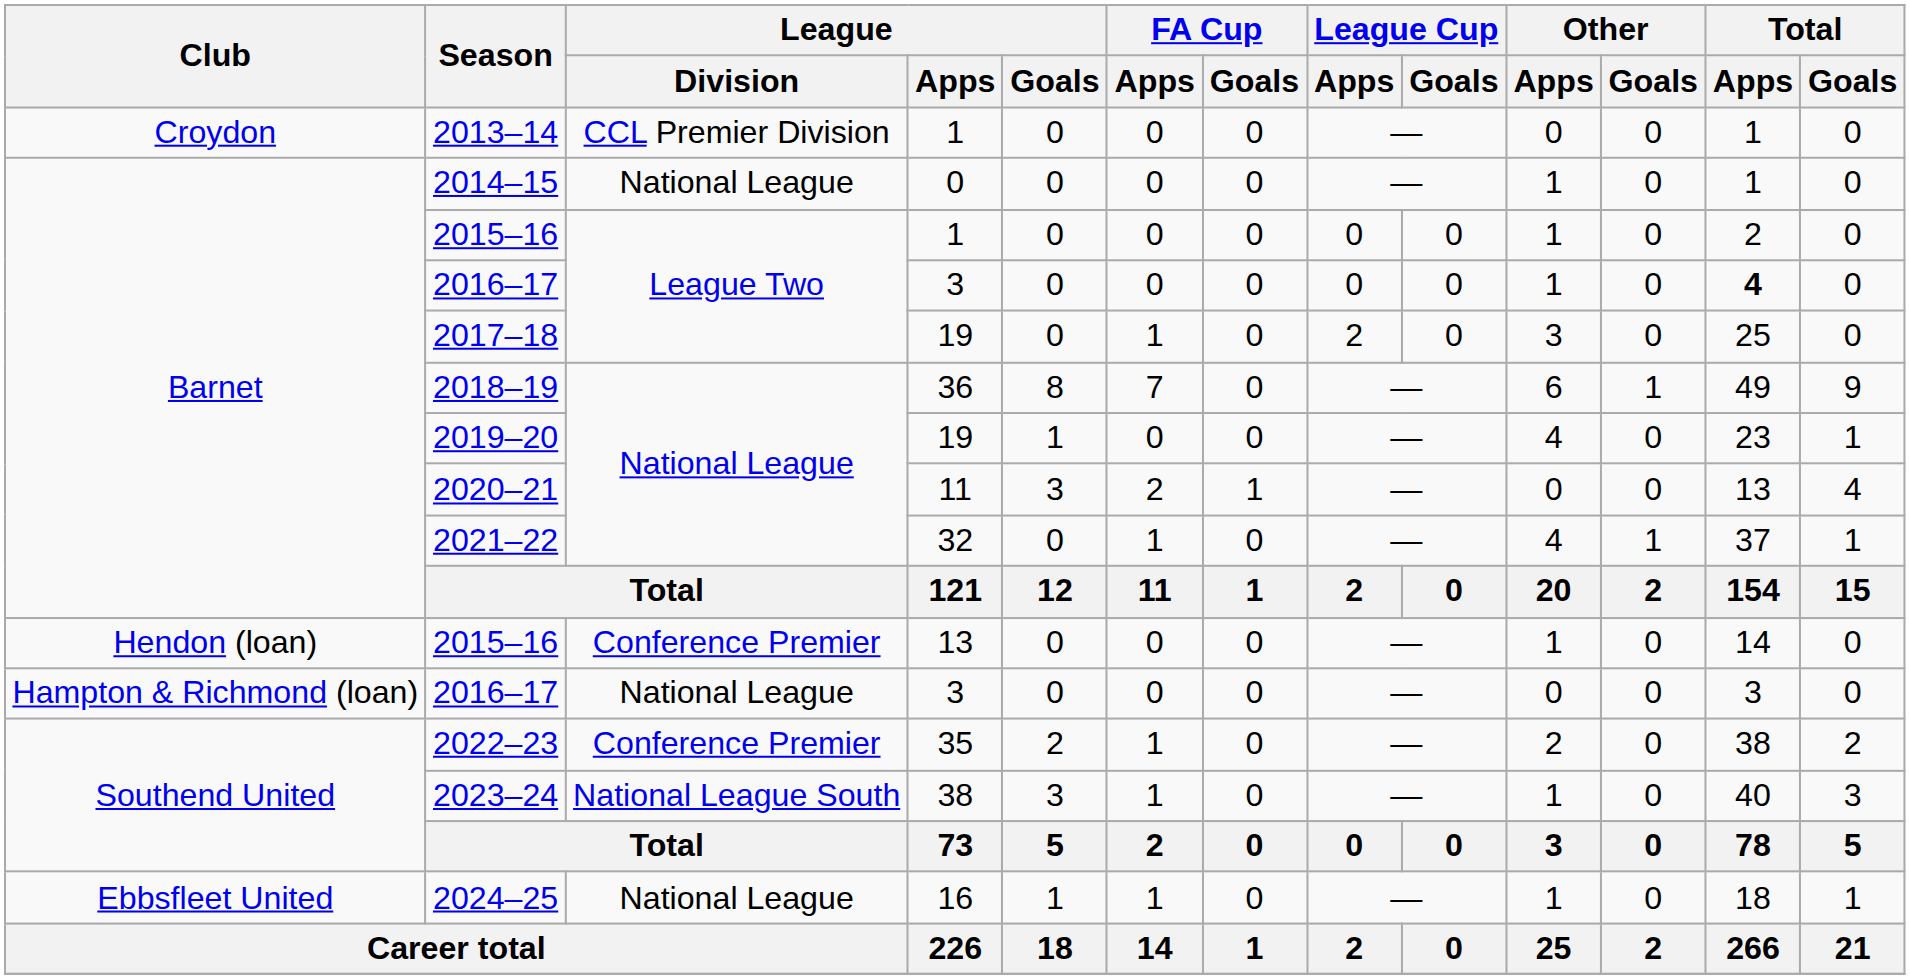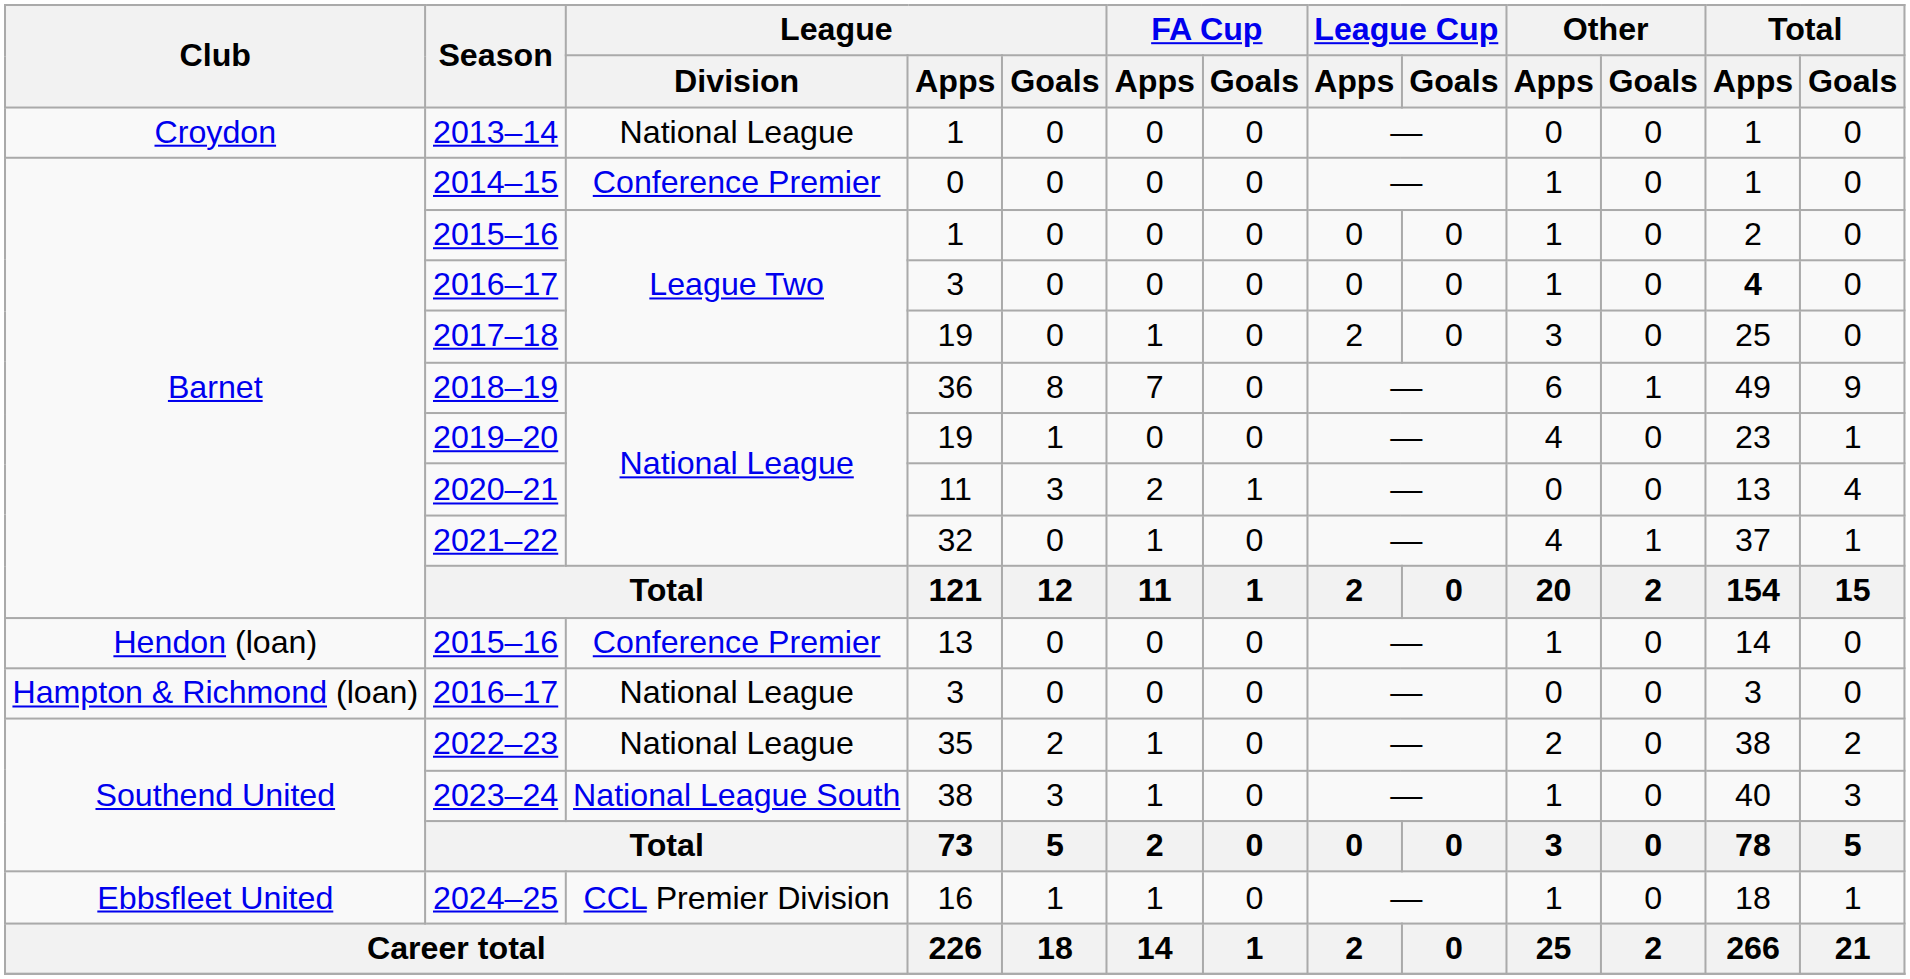 <table class="wikitable" style="text-align:center">
 <tr>
 <th rowspan=2>Club</th>
 <th rowspan=2>Season</th>
 <th colspan=3>League</th>
 <th colspan=2><a href='#'>FA Cup</a></th>
 <th colspan=2><a href='#'>League Cup</a></th>
 <th colspan=2>Other</th>
 <th colspan=2>Total</th>
 </tr>
 <tr>
 <th>Division</th>
 <th>Apps</th>
 <th>Goals</th>
 <th>Apps</th>
 <th>Goals</th>
 <th>Apps</th>
 <th>Goals</th>
 <th>Apps</th>
 <th>Goals</th>
 <th>Apps</th>
 <th>Goals</th>
 </tr>
 <tr>
 <td><a href='#'>Croydon</a></td>
 <td><a href='#'>2013–14</a></td>
-<td><a href='#'>CCL</a> Premier Division</td>
+<td>National League</td>
 <td>1</td>
 <td>0</td>
 <td>0</td>
 <td>0</td>
 <td colspan="2">—</td>
 <td>0</td>
 <td>0</td>
 <td>1</td>
 <td>0</td>
 </tr>
 <tr>
 <td rowspan="9"><a href='#'>Barnet</a></td>
 <td><a href='#'>2014–15</a></td>
-<td>National League</td>
+<td><a href='#'>Conference Premier</a></td>
 <td>0</td>
 <td>0</td>
 <td>0</td>
 <td>0</td>
 <td colspan="2">—</td>
 <td>1</td>
 <td>0</td>
 <td>1</td>
 <td>0</td>
 </tr>
 <tr>
 <td><a href='#'>2015–16</a></td>
 <td rowspan="3"><a href='#'>League Two</a></td>
 <td>1</td>
 <td>0</td>
 <td>0</td>
 <td>0</td>
 <td>0</td>
 <td>0</td>
 <td>1</td>
 <td>0</td>
 <td>2</td>
 <td>0</td>
 </tr>
 <tr>
 <td><a href='#'>2016–17</a></td>
 <td>3</td>
 <td>0</td>
 <td>0</td>
 <td>0</td>
 <td>0</td>
 <td>0</td>
 <td>1</td>
 <td>0</td>
 <td><strong>4</strong></td>
 <td>0</td>
 </tr>
 <tr>
 <td><a href='#'>2017–18</a></td>
 <td>19</td>
 <td>0</td>
 <td>1</td>
 <td>0</td>
 <td>2</td>
 <td>0</td>
 <td>3</td>
 <td>0</td>
 <td>25</td>
 <td>0</td>
 </tr>
 <tr>
 <td><a href='#'>2018–19</a></td>
 <td rowspan="4"><a href='#'>National League</a></td>
 <td>36</td>
 <td>8</td>
 <td>7</td>
 <td>0</td>
 <td colspan="2">—</td>
 <td>6</td>
 <td>1</td>
 <td>49</td>
 <td>9</td>
 </tr>
 <tr>
 <td><a href='#'>2019–20</a></td>
 <td>19</td>
 <td>1</td>
 <td>0</td>
 <td>0</td>
 <td colspan="2">—</td>
 <td>4</td>
 <td>0</td>
 <td>23</td>
 <td>1</td>
 </tr>
 <tr>
 <td><a href='#'>2020–21</a></td>
 <td>11</td>
 <td>3</td>
 <td>2</td>
 <td>1</td>
 <td colspan="2">—</td>
 <td>0</td>
 <td>0</td>
 <td>13</td>
 <td>4</td>
 </tr>
 <tr>
 <td><a href='#'>2021–22</a></td>
 <td>32</td>
 <td>0</td>
 <td>1</td>
 <td>0</td>
 <td colspan="2">—</td>
 <td>4</td>
 <td>1</td>
 <td>37</td>
 <td>1</td>
 </tr>
 <tr>
 <th colspan="2">Total</th>
 <th>121</th>
 <th>12</th>
 <th>11</th>
 <th>1</th>
 <th>2</th>
 <th>0</th>
 <th>20</th>
 <th>2</th>
 <th>154</th>
 <th>15</th>
 </tr>
 <tr>
 <td><a href='#'>Hendon</a> (loan)</td>
 <td><a href='#'>2015–16</a></td>
 <td><a href='#'>Conference Premier</a></td>
 <td>13</td>
 <td>0</td>
 <td>0</td>
 <td>0</td>
 <td colspan="2">—</td>
 <td>1</td>
 <td>0</td>
 <td>14</td>
 <td>0</td>
 </tr>
 <tr>
 <td><a href='#'>Hampton & Richmond</a> (loan)</td>
 <td><a href='#'>2016–17</a></td>
 <td>National League</td>
 <td>3</td>
 <td>0</td>
 <td>0</td>
 <td>0</td>
 <td colspan="2">—</td>
 <td>0</td>
 <td>0</td>
 <td>3</td>
 <td>0</td>
 </tr>
 <tr>
 <td rowspan="3"><a href='#'>Southend United</a></td>
 <td><a href='#'>2022–23</a></td>
-<td><a href='#'>Conference Premier</a></td>
+<td>National League</td>
 <td>35</td>
 <td>2</td>
 <td>1</td>
 <td>0</td>
 <td colspan="2">—</td>
 <td>2</td>
 <td>0</td>
 <td>38</td>
 <td>2</td>
 </tr>
 <tr>
 <td><a href='#'>2023–24</a></td>
 <td><a href='#'>National League South</a></td>
 <td>38</td>
 <td>3</td>
 <td>1</td>
 <td>0</td>
 <td colspan="2">—</td>
 <td>1</td>
 <td>0</td>
 <td>40</td>
 <td>3</td>
 </tr>
 <tr>
 <th colspan="2">Total</th>
 <th>73</th>
 <th>5</th>
 <th>2</th>
 <th>0</th>
 <th>0</th>
 <th>0</th>
 <th>3</th>
 <th>0</th>
 <th>78</th>
 <th>5</th>
 </tr>
 <tr>
 <td rowspan="1"><a href='#'>Ebbsfleet United</a></td>
 <td><a href='#'>2024–25</a></td>
-<td>National League</td>
+<td><a href='#'>CCL</a> Premier Division</td>
 <td>16</td>
 <td>1</td>
 <td>1</td>
 <td>0</td>
 <td colspan="2">—</td>
 <td>1</td>
 <td>0</td>
 <td>18</td>
 <td>1</td>
 </tr>
 <tr>
 <th colspan="3">Career total</th>
 <th>226</th>
 <th>18</th>
 <th>14</th>
 <th>1</th>
 <th>2</th>
 <th>0</th>
 <th>25</th>
 <th>2</th>
 <th>266</th>
 <th>21</th>
 </tr>
 <tr>
 </tr>
 </table>
